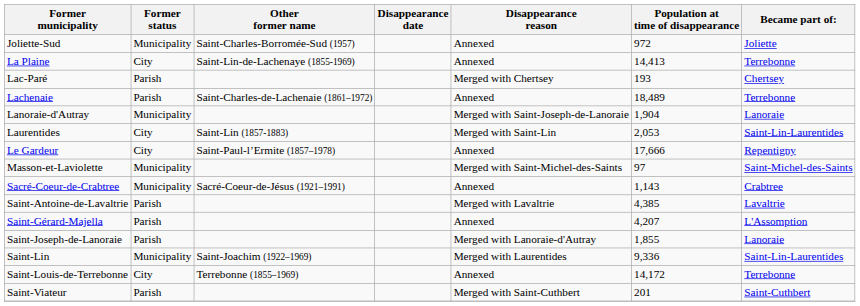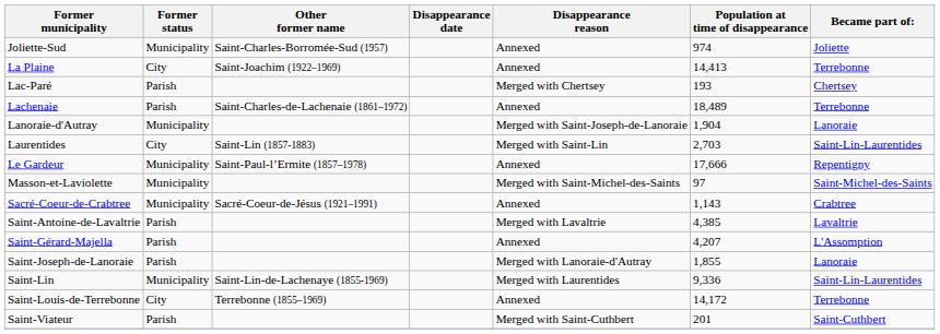 <table class="wikitable sortable">
 <tr>
 <th>Former<br>municipality</th>
 <th>Former<br>status</th>
 <th>Other<br>former name</th>
 <th>Disappearance<br>date</th>
 <th>Disappearance<br>reason</th>
 <th>Population at<br>time of disappearance</th>
 <th>Became part of:</th>
 </tr>
 <tr ->
 <td>Joliette-Sud</td>
 <td>Municipality</td>
 <td>Saint-Charles-Borromée-Sud <small>(1957)</small></td>
 <td></td>
 <td>Annexed</td>
-<td>972</td>
+<td>974</td>
 <td><a href='#'>Joliette</a></td>
 </tr>
 <tr ->
 <td><a href='#'>La Plaine</a></td>
 <td>City</td>
-<td>Saint-Lin-de-Lachenaye <small>(1855-1969)</small></td>
+<td>Saint-Joachim <small>(1922–1969)</small></td>
 <td></td>
 <td>Annexed</td>
 <td>14,413</td>
 <td><a href='#'>Terrebonne</a></td>
 </tr>
 <tr ->
 <td>Lac-Paré</td>
 <td>Parish</td>
 <td> </td>
 <td></td>
 <td>Merged with Chertsey</td>
 <td>193</td>
 <td><a href='#'>Chertsey</a></td>
 </tr>
 <tr ->
 <td><a href='#'>Lachenaie</a></td>
 <td>Parish</td>
 <td>Saint-Charles-de-Lachenaie <small>(1861–1972)</small></td>
 <td></td>
 <td>Annexed</td>
 <td>18,489</td>
 <td><a href='#'>Terrebonne</a></td>
 </tr>
 <tr ->
 <td>Lanoraie-d'Autray</td>
 <td>Municipality</td>
 <td> </td>
 <td></td>
 <td>Merged with Saint-Joseph-de-Lanoraie</td>
 <td>1,904</td>
 <td><a href='#'>Lanoraie</a></td>
 </tr>
 <tr ->
 <td>Laurentides</td>
 <td>City</td>
 <td>Saint-Lin <small>(1857-1883)</small></td>
 <td></td>
 <td>Merged with Saint-Lin</td>
-<td>2,053</td>
+<td>2,703</td>
 <td><a href='#'>Saint-Lin-Laurentides</a></td>
 </tr>
 <tr ->
 <td><a href='#'>Le Gardeur</a></td>
-<td>City</td>
+<td>Municipality</td>
 <td>Saint-Paul-l’Ermite <small>(1857–1978)</small></td>
 <td></td>
 <td>Annexed</td>
 <td>17,666</td>
 <td><a href='#'>Repentigny</a></td>
 </tr>
 <tr ->
 <td>Masson-et-Laviolette</td>
 <td>Municipality</td>
 <td> </td>
 <td></td>
 <td>Merged with Saint-Michel-des-Saints</td>
 <td>97</td>
 <td><a href='#'>Saint-Michel-des-Saints</a></td>
 </tr>
 <tr ->
 <td><a href='#'>Sacré-Coeur-de-Crabtree</a></td>
 <td>Municipality</td>
 <td>Sacré-Coeur-de-Jésus <small>(1921–1991)</small></td>
 <td></td>
 <td>Annexed</td>
 <td>1,143</td>
 <td><a href='#'>Crabtree</a></td>
 </tr>
 <tr ->
 <td>Saint-Antoine-de-Lavaltrie</td>
 <td>Parish</td>
 <td> </td>
 <td></td>
 <td>Merged with Lavaltrie</td>
 <td>4,385</td>
 <td><a href='#'>Lavaltrie</a></td>
 </tr>
 <tr ->
 <td><a href='#'>Saint-Gérard-Majella</a></td>
 <td>Parish</td>
 <td> </td>
 <td></td>
 <td>Annexed</td>
 <td>4,207</td>
 <td><a href='#'>L'Assomption</a></td>
 </tr>
 <tr ->
 <td>Saint-Joseph-de-Lanoraie</td>
 <td>Parish</td>
 <td> </td>
 <td></td>
 <td>Merged with Lanoraie-d'Autray</td>
 <td>1,855</td>
 <td><a href='#'>Lanoraie</a></td>
 </tr>
 <tr ->
 <td>Saint-Lin</td>
 <td>Municipality</td>
-<td>Saint-Joachim <small>(1922–1969)</small></td>
+<td>Saint-Lin-de-Lachenaye <small>(1855-1969)</small></td>
 <td></td>
 <td>Merged with Laurentides</td>
 <td>9,336</td>
 <td><a href='#'>Saint-Lin-Laurentides</a></td>
 </tr>
 <tr ->
 <td>Saint-Louis-de-Terrebonne</td>
 <td>City</td>
 <td>Terrebonne <small>(1855–1969)</small></td>
 <td></td>
 <td>Annexed</td>
 <td>14,172</td>
 <td><a href='#'>Terrebonne</a></td>
 </tr>
 <tr ->
 <td>Saint-Viateur</td>
 <td>Parish</td>
 <td> </td>
 <td></td>
 <td>Merged with Saint-Cuthbert</td>
 <td>201</td>
 <td><a href='#'>Saint-Cuthbert</a></td>
 </tr>
 <tr ->
 </tr>
 </table>
